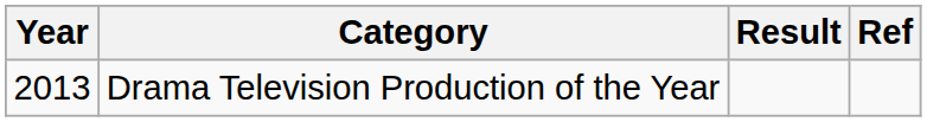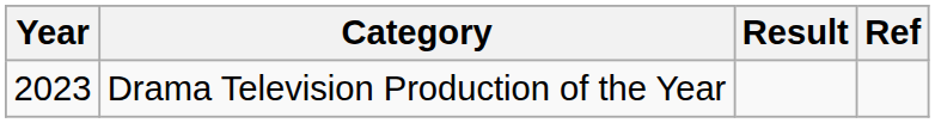 <table class="wikitable" style="table-layout: fixed; margin-right:0">
 <tr>
 <th scope="col">Year</th>
 <th scope="col">Category</th>
 <th scope="col">Result</th>
 <th scope="col">Ref</th>
 </tr>
 <tr>
-<td>2013</td>
+<td>2023</td>
 <td>Drama Television Production of the Year</td>
 <td></td>
 <td></td>
 </tr>
 </table>
